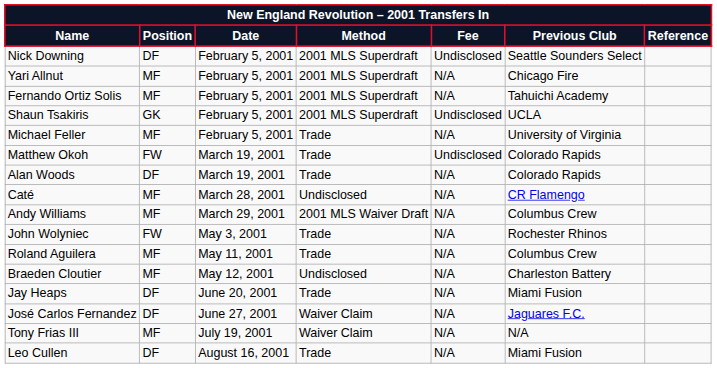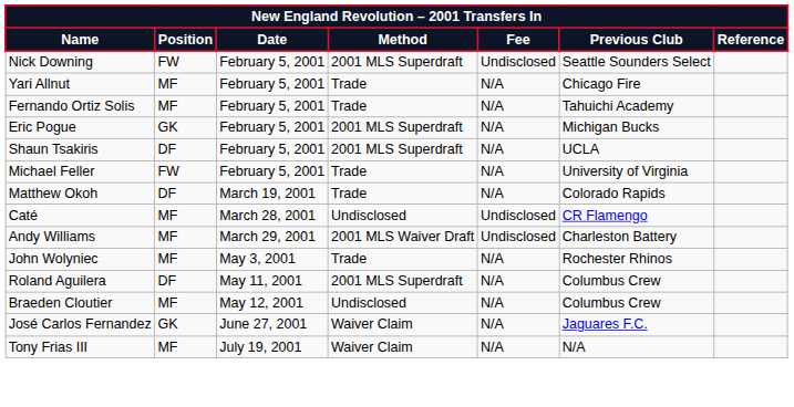 <table class="wikitable">
 <tr>
 <th colspan="7" style="background:#0c1527; color:#fff; border:2px solid #e20e2a; text-align: center; font-weight:bold;">New England Revolution – 2001 Transfers In</th>
 </tr>
 <tr>
 <th style="background:#0c1527; color:#fff; border:2px solid #e20e2a;" scope="col">Name</th>
 <th style="background:#0c1527; color:#fff; border:2px solid #e20e2a;" scope="col">Position</th>
 <th style="background:#0c1527; color:#fff; border:2px solid #e20e2a;" scope="col">Date</th>
 <th style="background:#0c1527; color:#fff; border:2px solid #e20e2a;" scope="col">Method</th>
 <th style="background:#0c1527; color:#fff; border:2px solid #e20e2a;" scope="col">Fee</th>
 <th style="background:#0c1527; color:#fff; border:2px solid #e20e2a;" scope="col">Previous Club</th>
 <th style="background:#0c1527; color:#fff; border:2px solid #e20e2a;" scope="col">Reference</th>
 </tr>
 <tr>
 <td>Nick Downing</td>
-<td>DF</td>
+<td>FW</td>
 <td>February 5, 2001</td>
 <td>2001 MLS Superdraft</td>
 <td>Undisclosed</td>
 <td>Seattle Sounders Select</td>
 <td></td>
 </tr>
 <tr>
 <td>Yari Allnut</td>
 <td>MF</td>
 <td>February 5, 2001</td>
-<td>2001 MLS Superdraft</td>
+<td>Trade</td>
 <td>N/A</td>
 <td>Chicago Fire</td>
 <td></td>
 </tr>
 <tr>
 <td>Fernando Ortiz Solis</td>
 <td>MF</td>
 <td>February 5, 2001</td>
-<td>2001 MLS Superdraft</td>
+<td>Trade</td>
 <td>N/A</td>
 <td>Tahuichi Academy</td>
 <td></td>
 </tr>
 <tr>
-<td>Shaun Tsakiris</td>
+<td>Eric Pogue</td>
 <td>GK</td>
 <td>February 5, 2001</td>
 <td>2001 MLS Superdraft</td>
-<td>Undisclosed</td>
+<td>N/A</td>
+<td>Michigan Bucks</td>
+<td></td>
+</tr>
+<tr>
+<td>Shaun Tsakiris</td>
+<td>DF</td>
+<td>February 5, 2001</td>
+<td>2001 MLS Superdraft</td>
+<td>N/A</td>
 <td>UCLA</td>
 <td></td>
 </tr>
 <tr>
 <td>Michael Feller</td>
-<td>MF</td>
+<td>FW</td>
 <td>February 5, 2001</td>
 <td>Trade</td>
 <td>N/A</td>
 <td>University of Virginia</td>
 <td></td>
 </tr>
 <tr>
 <td>Matthew Okoh</td>
-<td>FW</td>
-<td>March 19, 2001</td>
-<td>Trade</td>
-<td>Undisclosed</td>
-<td>Colorado Rapids</td>
-<td></td>
-</tr>
-<tr>
-<td>Alan Woods</td>
 <td>DF</td>
 <td>March 19, 2001</td>
 <td>Trade</td>
 <td>N/A</td>
 <td>Colorado Rapids</td>
 <td></td>
 </tr>
 <tr>
 <td>Caté</td>
 <td>MF</td>
 <td>March 28, 2001</td>
 <td>Undisclosed</td>
-<td>N/A</td>
+<td>Undisclosed</td>
 <td><a href='#'>CR Flamengo</a></td>
 <td></td>
 </tr>
 <tr>
 <td>Andy Williams</td>
 <td>MF</td>
 <td>March 29, 2001</td>
 <td>2001 MLS Waiver Draft</td>
-<td>N/A</td>
-<td>Columbus Crew</td>
+<td>Undisclosed</td>
+<td>Charleston Battery</td>
 <td></td>
 </tr>
 <tr>
 <td>John Wolyniec</td>
-<td>FW</td>
+<td>MF</td>
 <td>May 3, 2001</td>
 <td>Trade</td>
 <td>N/A</td>
 <td>Rochester Rhinos</td>
 <td></td>
 </tr>
 <tr>
 <td>Roland Aguilera</td>
-<td>MF</td>
+<td>DF</td>
 <td>May 11, 2001</td>
-<td>Trade</td>
+<td>2001 MLS Superdraft</td>
 <td>N/A</td>
 <td>Columbus Crew</td>
 <td></td>
 </tr>
 <tr>
 <td>Braeden Cloutier</td>
 <td>MF</td>
 <td>May 12, 2001</td>
 <td>Undisclosed</td>
 <td>N/A</td>
-<td>Charleston Battery</td>
-<td></td>
-</tr>
-<tr>
-<td>Jay Heaps</td>
-<td>DF</td>
-<td>June 20, 2001</td>
-<td>Trade</td>
-<td>N/A</td>
-<td>Miami Fusion</td>
+<td>Columbus Crew</td>
 <td></td>
 </tr>
 <tr>
 <td>José Carlos Fernandez</td>
-<td>DF</td>
+<td>GK</td>
 <td>June 27, 2001</td>
 <td>Waiver Claim</td>
 <td>N/A</td>
 <td><a href='#'>Jaguares F.C.</a></td>
 <td></td>
 </tr>
 <tr>
 <td>Tony Frias III</td>
 <td>MF</td>
 <td>July 19, 2001</td>
 <td>Waiver Claim</td>
 <td>N/A</td>
 <td>N/A</td>
 <td></td>
 </tr>
-<tr>
-<td>Leo Cullen</td>
-<td>DF</td>
-<td>August 16, 2001</td>
-<td>Trade</td>
-<td>N/A</td>
-<td>Miami Fusion</td>
-<td></td>
-</tr>
 </table>
